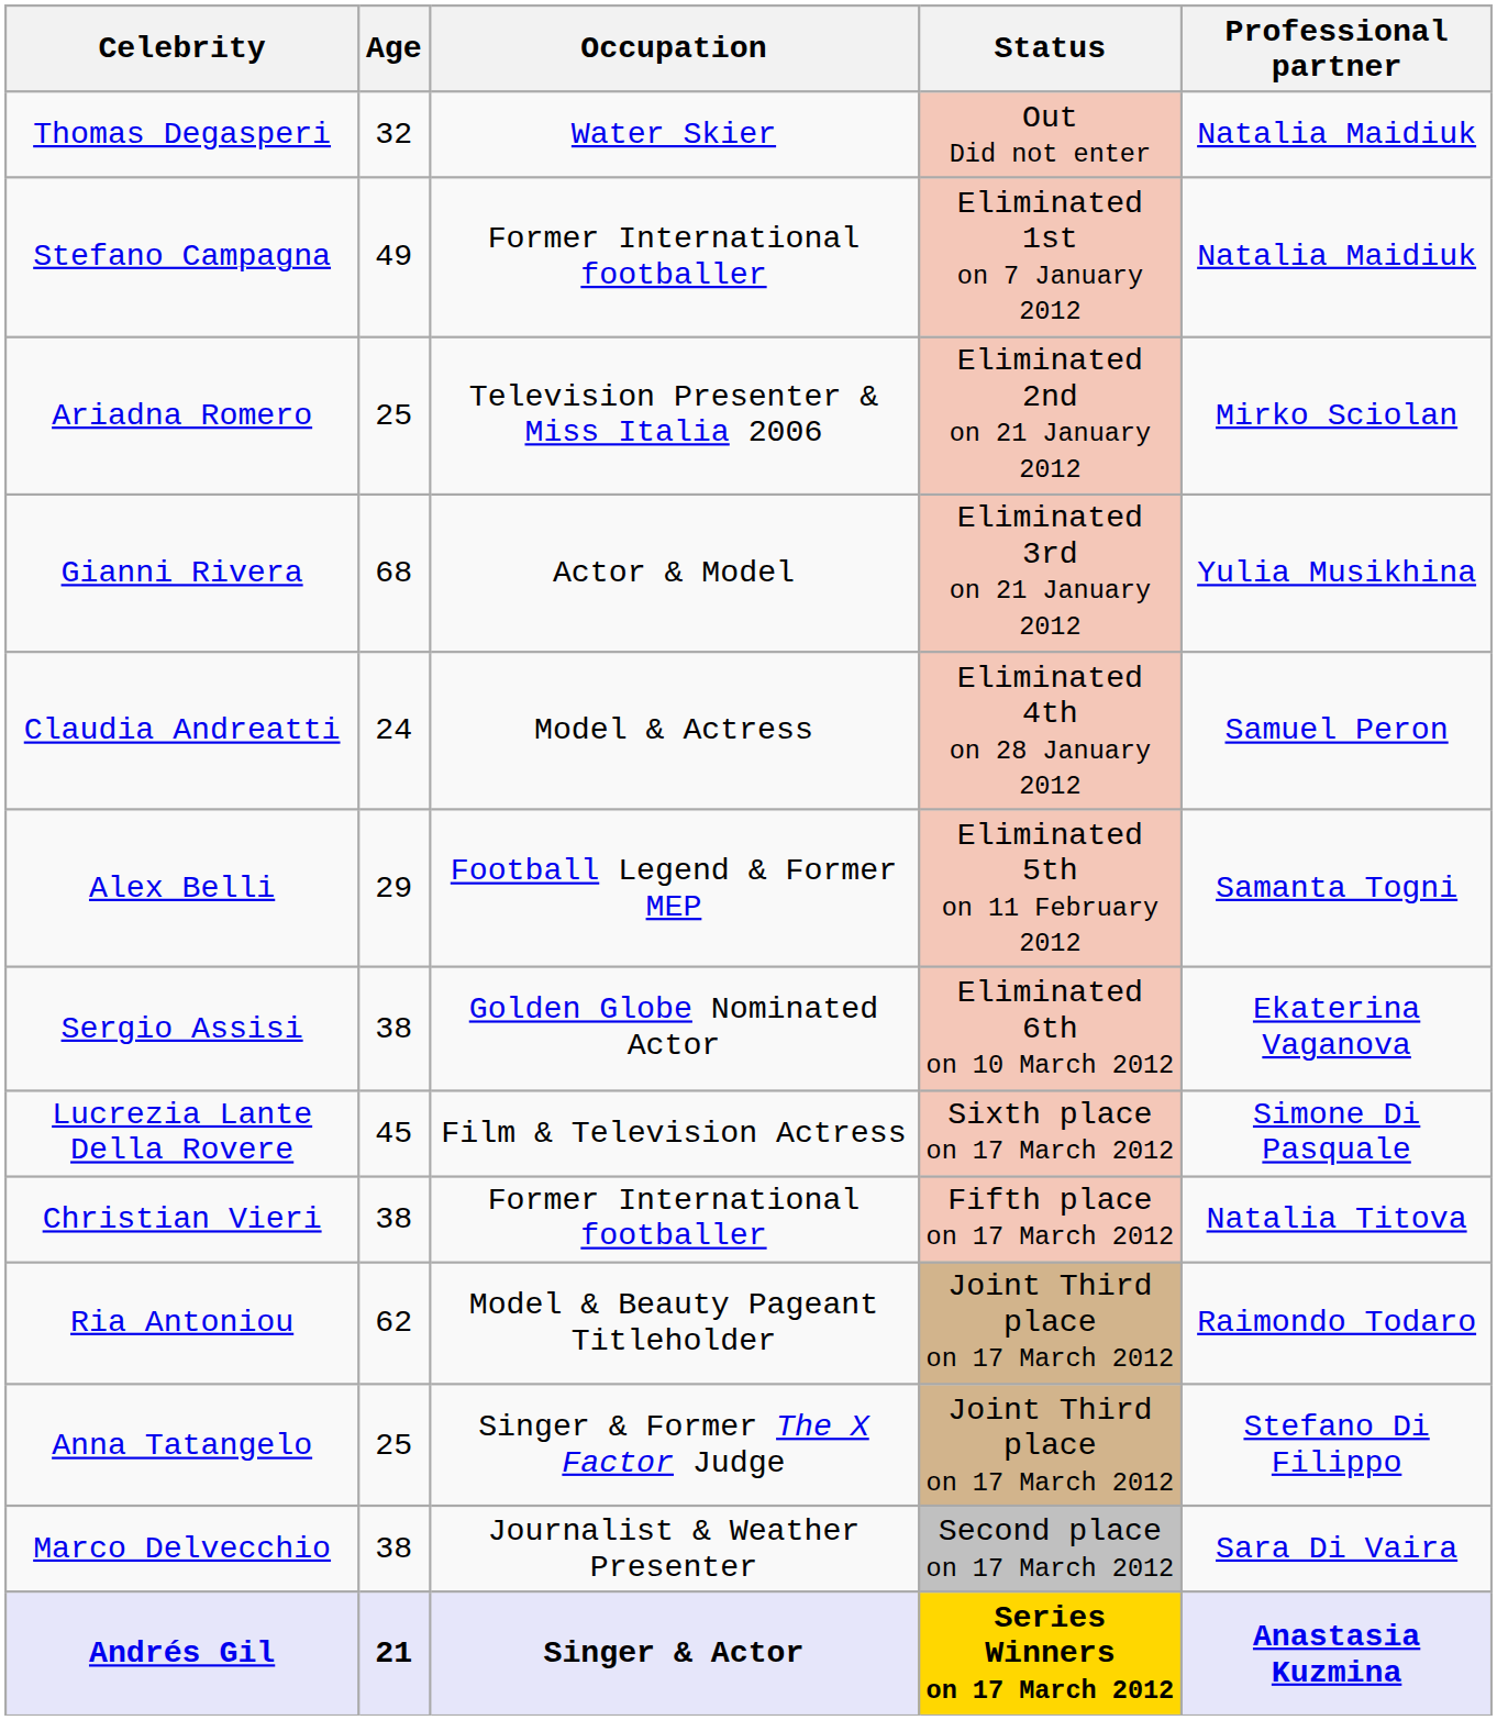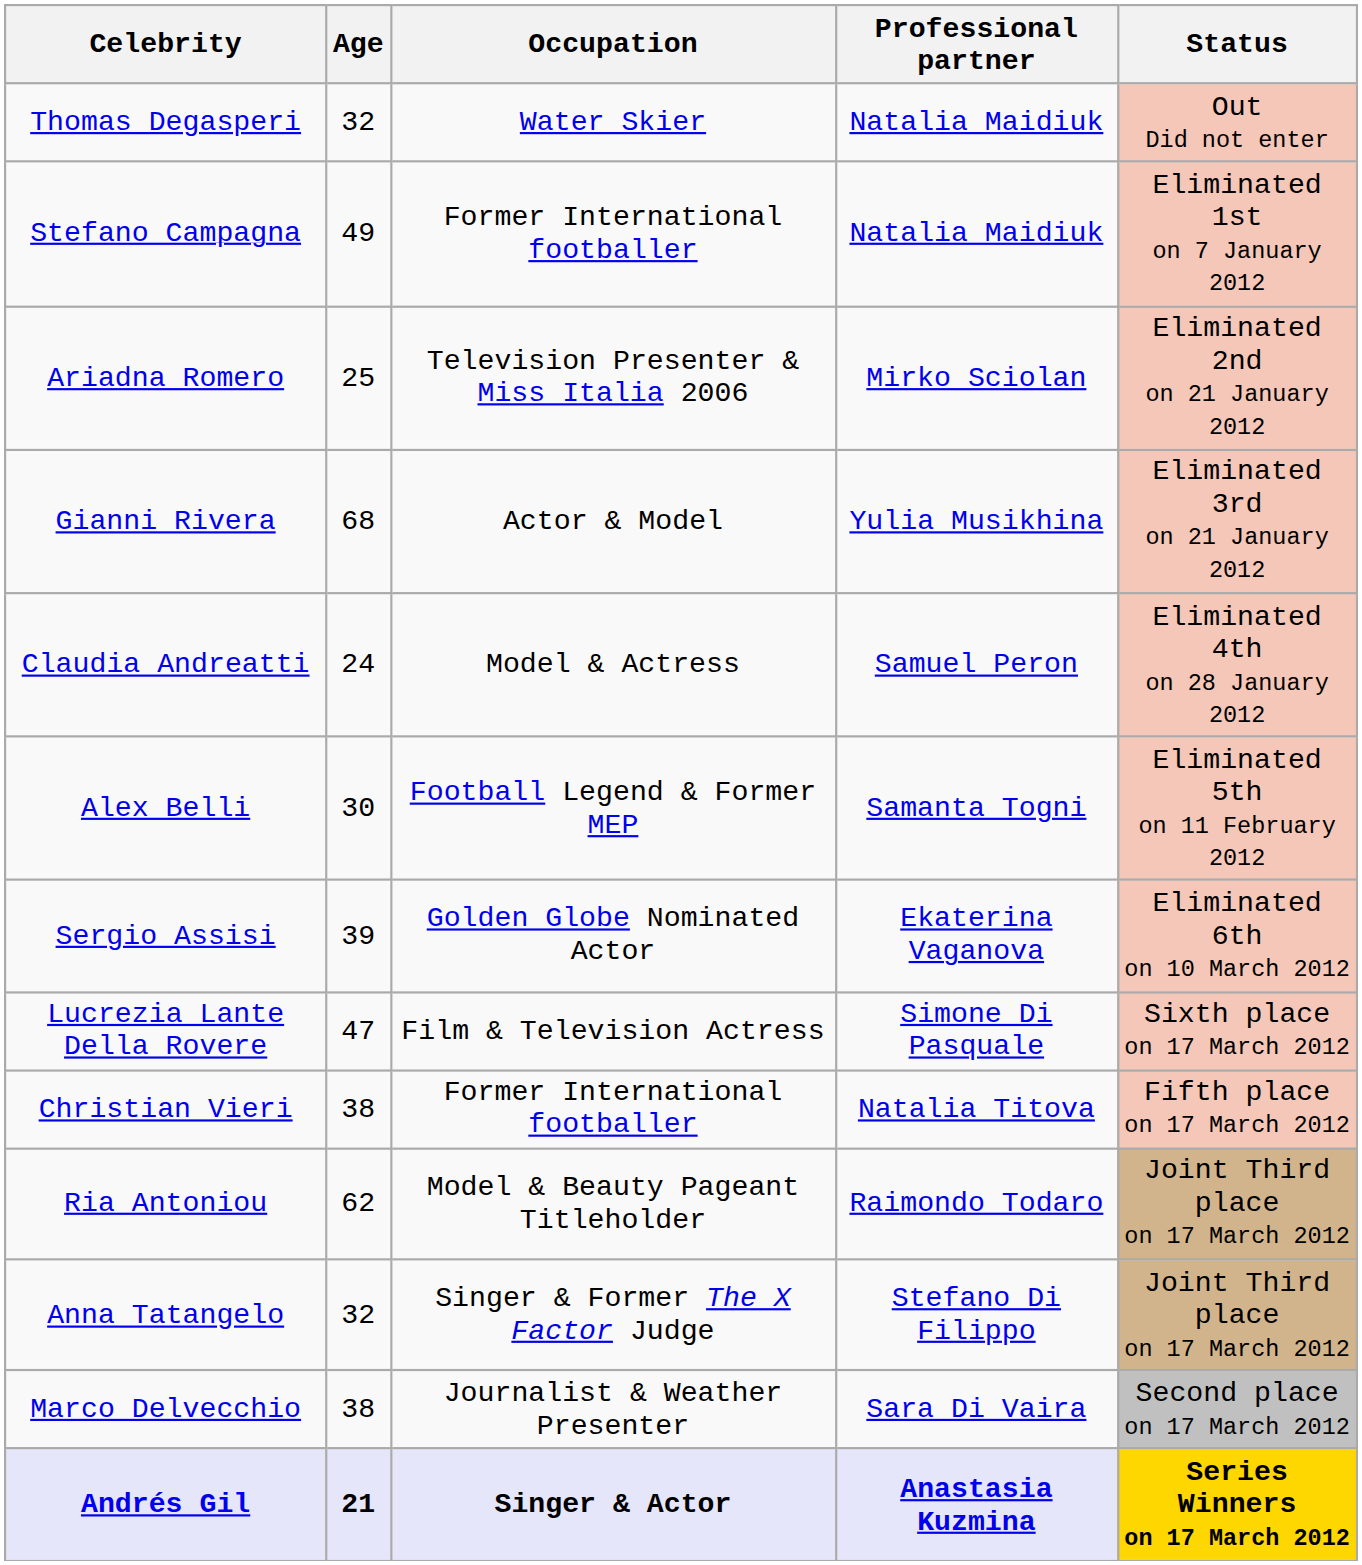 <table class="wikitable" style="margin:auto; text-align:center;">
 <tr>
 <th>Celebrity</th>
 <th>Age</th>
 <th>Occupation</th>
+<th>Professional partner</th>
 <th>Status</th>
-<th>Professional partner</th>
 </tr>
 <tr>
 <td><a href='#'>Thomas Degasperi</a></td>
 <td>32</td>
 <td><a href='#'>Water Skier</a></td>
+<td><a href='#'>Natalia Maidiuk</a></td>
 <td bgcolor="#F4C7B8">Out<br><small>Did not enter</small></td>
-<td><a href='#'>Natalia Maidiuk</a></td>
 </tr>
 <tr>
 <td><a href='#'>Stefano Campagna</a></td>
 <td>49</td>
 <td>Former International <a href='#'>footballer</a></td>
+<td><a href='#'>Natalia Maidiuk</a></td>
 <td bgcolor="#F4C7B8">Eliminated 1st<br><small>on 7 January 2012</small></td>
-<td><a href='#'>Natalia Maidiuk</a></td>
 </tr>
 <tr>
 <td><a href='#'>Ariadna Romero</a></td>
 <td>25</td>
 <td>Television Presenter & <a href='#'>Miss Italia</a> 2006</td>
+<td><a href='#'>Mirko Sciolan</a></td>
 <td bgcolor="#F4C7B8">Eliminated 2nd<br><small>on 21 January 2012</small></td>
-<td><a href='#'>Mirko Sciolan</a></td>
 </tr>
 <tr>
 <td><a href='#'>Gianni Rivera</a></td>
 <td>68</td>
 <td>Actor & Model</td>
+<td><a href='#'>Yulia Musikhina</a></td>
 <td bgcolor="#F4C7B8">Eliminated 3rd<br><small>on 21 January 2012</small></td>
-<td><a href='#'>Yulia Musikhina</a></td>
 </tr>
 <tr>
 <td><a href='#'>Claudia Andreatti</a></td>
 <td>24</td>
 <td>Model & Actress</td>
+<td><a href='#'>Samuel Peron</a></td>
 <td bgcolor="#F4C7B8">Eliminated 4th<br><small>on 28 January 2012</small></td>
-<td><a href='#'>Samuel Peron</a></td>
 </tr>
 <tr>
 <td><a href='#'>Alex Belli</a></td>
-<td>29</td>
+<td>30</td>
 <td><a href='#'>Football</a> Legend & Former <a href='#'>MEP</a></td>
+<td><a href='#'>Samanta Togni</a></td>
 <td bgcolor="#F4C7B8">Eliminated 5th<br><small>on 11 February 2012</small></td>
-<td><a href='#'>Samanta Togni</a></td>
 </tr>
 <tr>
 <td><a href='#'>Sergio Assisi</a></td>
-<td>38</td>
+<td>39</td>
 <td><a href='#'>Golden Globe</a> Nominated Actor</td>
+<td><a href='#'>Ekaterina Vaganova</a></td>
 <td bgcolor="#F4C7B8">Eliminated 6th<br><small>on 10 March 2012</small></td>
-<td><a href='#'>Ekaterina Vaganova</a></td>
 </tr>
 <tr>
 <td><a href='#'>Lucrezia Lante Della Rovere</a></td>
-<td>45</td>
+<td>47</td>
 <td>Film & Television Actress</td>
+<td><a href='#'>Simone Di Pasquale</a></td>
 <td bgcolor="#F4C7B8">Sixth place<br><small>on 17 March 2012</small></td>
-<td><a href='#'>Simone Di Pasquale</a></td>
 </tr>
 <tr>
 <td><a href='#'>Christian Vieri</a></td>
 <td>38</td>
 <td>Former International <a href='#'>footballer</a></td>
+<td><a href='#'>Natalia Titova</a></td>
 <td bgcolor="#F4C7B8">Fifth place<br><small>on 17 March 2012</small></td>
-<td><a href='#'>Natalia Titova</a></td>
 </tr>
 <tr>
 <td><a href='#'>Ria Antoniou</a></td>
 <td>62</td>
 <td>Model & Beauty Pageant Titleholder</td>
+<td><a href='#'>Raimondo Todaro</a></td>
 <td bgcolor="tan">Joint Third place<br><small>on 17 March 2012</small></td>
-<td><a href='#'>Raimondo Todaro</a></td>
 </tr>
 <tr>
 <td><a href='#'>Anna Tatangelo</a></td>
-<td>25</td>
+<td>32</td>
 <td>Singer & Former <em><a href='#'>The X Factor</a></em> Judge</td>
+<td><a href='#'>Stefano Di Filippo</a></td>
 <td bgcolor="tan">Joint Third place<br><small>on 17 March 2012</small></td>
-<td><a href='#'>Stefano Di Filippo</a></td>
 </tr>
 <tr>
 <td><a href='#'>Marco Delvecchio</a></td>
 <td>38</td>
 <td>Journalist & Weather Presenter</td>
+<td><a href='#'>Sara Di Vaira</a></td>
 <td bgcolor="silver">Second place<br><small>on 17 March 2012</small></td>
-<td><a href='#'>Sara Di Vaira</a></td>
 </tr>
 <tr>
 <td bgcolor="lavender"><strong><a href='#'>Andrés Gil</a></strong></td>
 <td bgcolor="lavender"><strong>21</strong></td>
 <td bgcolor="lavender"><strong>Singer & Actor</strong></td>
+<td bgcolor="lavender"><strong><a href='#'>Anastasia Kuzmina</a></strong></td>
 <td bgcolor="gold"><strong>Series Winners<br><small>on 17 March 2012</small></strong></td>
-<td bgcolor="lavender"><strong><a href='#'>Anastasia Kuzmina</a></strong></td>
 </tr>
 </table>
